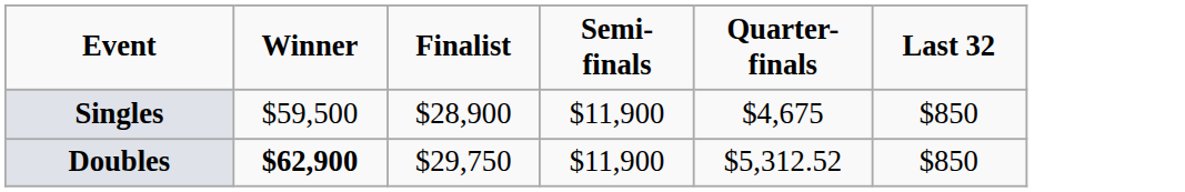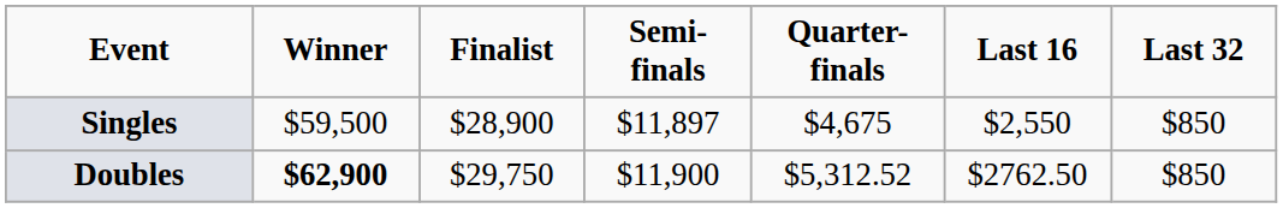 <table class="wikitable" style="font-size:90%; text-align:center">
 <tr>
 <td width="104px"><strong>Event</strong></td>
 <td width="68px"><strong>Winner</strong></td>
 <td width="68px"><strong>Finalist</strong></td>
 <td width="68px"><strong>Semi-finals</strong></td>
 <td width="80px"><strong>Quarter-finals</strong></td>
+<td width="68px"><strong>Last 16</strong></td>
 <td width="68px"><strong>Last 32</strong></td>
 </tr>
 <tr>
 <td bgcolor="#dfe2e9"><strong>Singles</strong></td>
 <td>$59,500</td>
 <td>$28,900</td>
-<td>$11,900</td>
+<td>$11,897</td>
 <td>$4,675</td>
+<td>$2,550</td>
 <td>$850</td>
 </tr>
 <tr>
 <td bgcolor="#dfe2e9"><strong>Doubles</strong></td>
 <td><strong>$62,900</strong></td>
 <td>$29,750</td>
 <td>$11,900</td>
 <td>$5,312.52</td>
+<td>$2762.50</td>
 <td>$850</td>
 </tr>
 </table>
